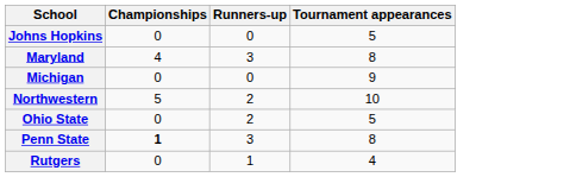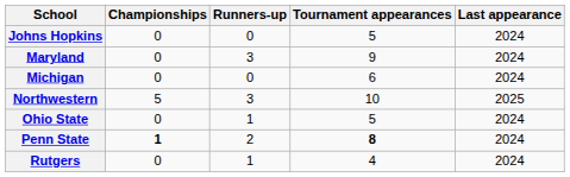 <table class="wikitable sortable" style="text-align: center;">
 <tr>
 <th>School</th>
 <th>Championships</th>
 <th>Runners-up</th>
 <th>Tournament appearances</th>
+<th>Last appearance</th>
 </tr>
 <tr>
 <th><a href='#'>Johns Hopkins</a></th>
 <td>0</td>
 <td>0</td>
 <td>5</td>
+<td>2024</td>
 </tr>
 <tr>
 <th><a href='#'>Maryland</a></th>
-<td>4</td>
+<td>0</td>
 <td>3</td>
-<td>8</td>
+<td>9</td>
+<td>2024</td>
 </tr>
 <tr>
 <th><a href='#'>Michigan</a></th>
 <td>0</td>
 <td>0</td>
-<td>9</td>
+<td>6</td>
+<td>2024</td>
 </tr>
 <tr>
 <th><a href='#'>Northwestern</a></th>
 <td>5</td>
-<td>2</td>
+<td>3</td>
 <td>10</td>
+<td>2025</td>
 </tr>
 <tr>
 <th><a href='#'>Ohio State</a></th>
 <td>0</td>
-<td>2</td>
+<td>1</td>
 <td>5</td>
+<td>2024</td>
 </tr>
 <tr>
 <th><a href='#'>Penn State</a></th>
 <td><strong>1</strong></td>
-<td>3</td>
-<td>8</td>
+<td>2</td>
+<td><strong>8</strong></td>
+<td>2024</td>
 </tr>
 <tr>
 <th><a href='#'>Rutgers</a></th>
 <td>0</td>
 <td>1</td>
 <td>4</td>
+<td>2024</td>
 </tr>
 </table>
